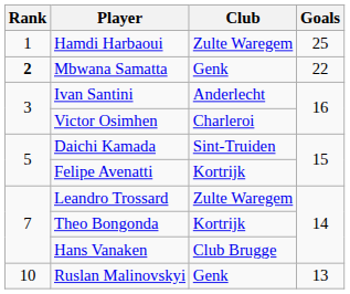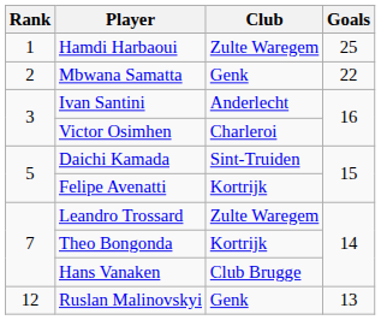 <table class="wikitable" style="text-align:center">
 <tr>
 <th>Rank</th>
 <th>Player</th>
 <th>Club</th>
 <th>Goals</th>
 </tr>
 <tr>
 <td>1</td>
 <td align="left"> <a href='#'>Hamdi Harbaoui</a></td>
 <td align="left"><a href='#'>Zulte Waregem</a></td>
 <td>25</td>
 </tr>
 <tr>
-<td><strong>2</strong></td>
+<td>2</td>
 <td align="left"> <a href='#'>Mbwana Samatta</a></td>
 <td align="left"><a href='#'>Genk</a></td>
 <td>22</td>
 </tr>
 <tr>
 <td rowspan="2">3</td>
 <td align="left"> <a href='#'>Ivan Santini</a></td>
 <td align="left"><a href='#'>Anderlecht</a></td>
 <td rowspan="2">16</td>
 </tr>
 <tr>
 <td align="left"> <a href='#'>Victor Osimhen</a></td>
 <td align="left"><a href='#'>Charleroi</a></td>
 </tr>
 <tr>
 <td rowspan="2">5</td>
 <td align="left"> <a href='#'>Daichi Kamada</a></td>
 <td align="left"><a href='#'>Sint-Truiden</a></td>
 <td rowspan="2">15</td>
 </tr>
 <tr>
 <td align="left"> <a href='#'>Felipe Avenatti</a></td>
 <td align="left"><a href='#'>Kortrijk</a></td>
 </tr>
 <tr>
 <td rowspan="3">7</td>
 <td align="left"> <a href='#'>Leandro Trossard</a></td>
 <td align="left"><a href='#'>Zulte Waregem</a></td>
 <td rowspan="3">14</td>
 </tr>
 <tr>
 <td align="left"> <a href='#'>Theo Bongonda</a></td>
 <td align="left"><a href='#'>Kortrijk</a></td>
 </tr>
 <tr>
 <td align="left"> <a href='#'>Hans Vanaken</a></td>
 <td align="left"><a href='#'>Club Brugge</a></td>
 </tr>
 <tr>
-<td>10</td>
+<td>12</td>
 <td align="left"> <a href='#'>Ruslan Malinovskyi</a></td>
 <td align="left"><a href='#'>Genk</a></td>
 <td>13</td>
 </tr>
 </table>
